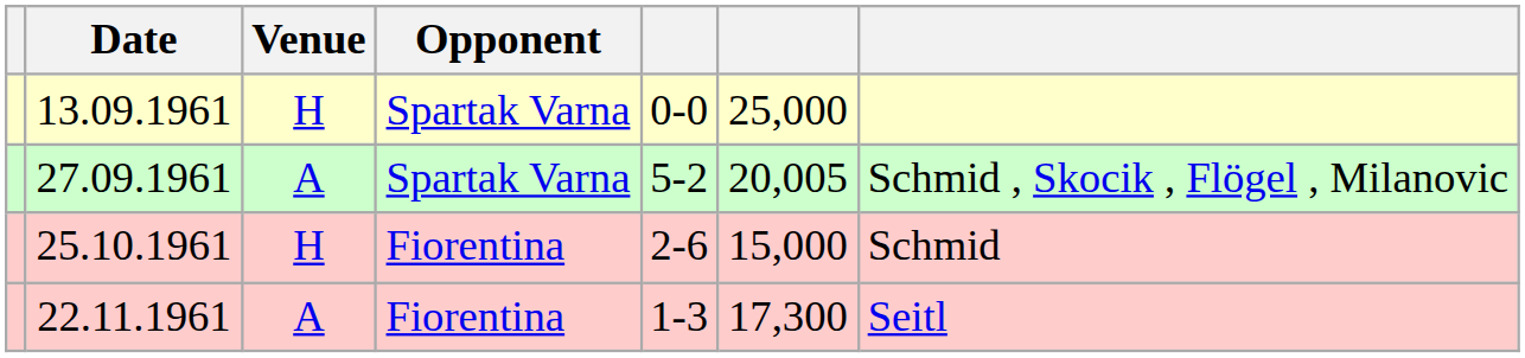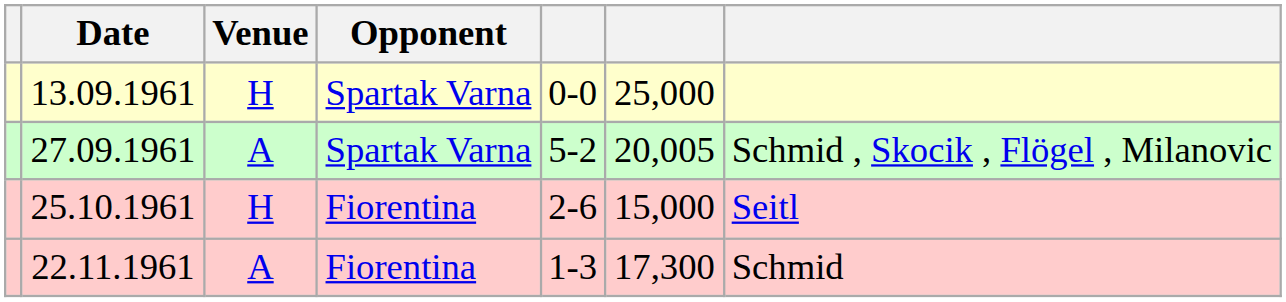 <table class="wikitable" Style="text-align: center">
 <tr>
 <th></th>
 <th>Date</th>
 <th>Venue</th>
 <th>Opponent</th>
 <th></th>
 <th></th>
 <th></th>
 </tr>
 <tr style="background:#ffc">
 <td></td>
 <td>13.09.1961</td>
 <td><a href='#'>H</a></td>
 <td align="left"><a href='#'>Spartak Varna</a> </td>
 <td>0-0</td>
 <td align="right">25,000</td>
 <td align="left"></td>
 </tr>
 <tr style="background:#cfc">
 <td></td>
 <td>27.09.1961</td>
 <td><a href='#'>A</a></td>
 <td align="left"><a href='#'>Spartak Varna</a> </td>
 <td>5-2</td>
 <td align="right">20,005</td>
 <td align="left">Schmid  , <a href='#'>Skocik</a> , <a href='#'>Flögel</a> , Milanovic </td>
 </tr>
 <tr style="background:#fcc">
 <td></td>
 <td>25.10.1961</td>
 <td><a href='#'>H</a></td>
 <td align="left"><a href='#'>Fiorentina</a> </td>
 <td>2-6</td>
 <td align="right">15,000</td>
-<td align="left">Schmid  </td>
+<td align="left"><a href='#'>Seitl</a> </td>
 </tr>
 <tr style="background:#fcc">
 <td></td>
 <td>22.11.1961</td>
 <td><a href='#'>A</a></td>
 <td align="left"><a href='#'>Fiorentina</a> </td>
 <td>1-3</td>
 <td align="right">17,300</td>
-<td align="left"><a href='#'>Seitl</a> </td>
+<td align="left">Schmid  </td>
 </tr>
 </table>
